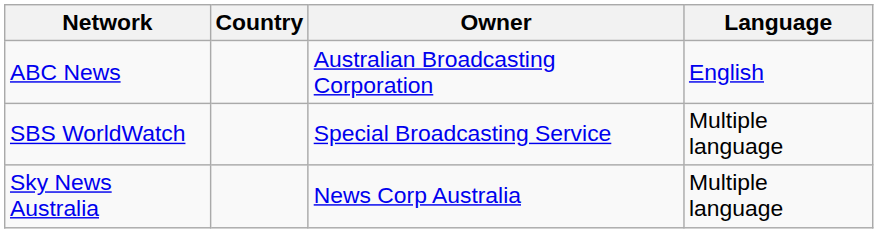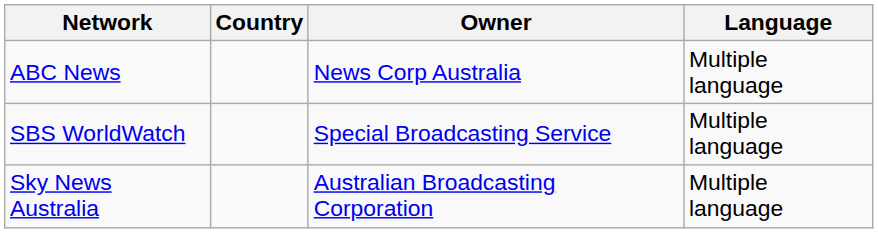 <table class="wikitable sortable">
 <tr>
 <th>Network</th>
 <th>Country</th>
 <th>Owner</th>
 <th>Language</th>
 </tr>
 <tr>
 <td><a href='#'>ABC News</a></td>
 <td></td>
-<td><a href='#'>Australian Broadcasting Corporation</a></td>
-<td><a href='#'>English</a></td>
+<td><a href='#'>News Corp Australia</a></td>
+<td>Multiple language</td>
 </tr>
 <tr>
 <td><a href='#'>SBS WorldWatch</a></td>
 <td></td>
 <td><a href='#'>Special Broadcasting Service</a></td>
 <td>Multiple language</td>
 </tr>
 <tr>
 <td><a href='#'>Sky News Australia</a></td>
 <td><br></td>
-<td><a href='#'>News Corp Australia</a></td>
+<td><a href='#'>Australian Broadcasting Corporation</a></td>
 <td>Multiple language</td>
 </tr>
 </table>
